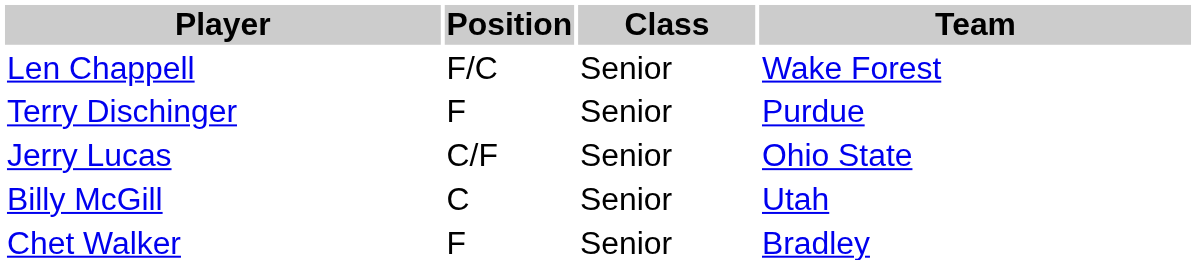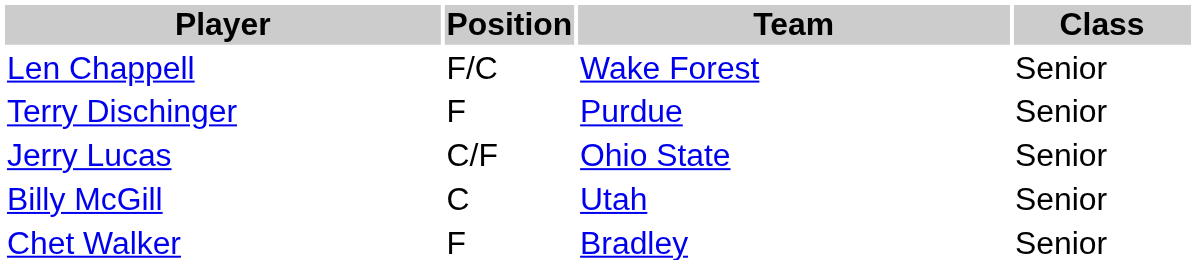 <table style="width:600px" "border:'1' 'solid' 'gray'">
 <tr>
 <th bgcolor="#CCCCCC" style="width:40%">Player</th>
 <th bgcolor="#CCCCCC" style="width:4%">Position</th>
+<th bgcolor="#CCCCCC" style="width:40%">Team</th>
 <th bgcolor="#CCCCCC" style="width:16%">Class</th>
-<th bgcolor="#CCCCCC" style="width:40%">Team</th>
 </tr>
 <tr>
 <td><a href='#'>Len Chappell</a></td>
 <td>F/C</td>
+<td><a href='#'>Wake Forest</a></td>
 <td>Senior</td>
-<td><a href='#'>Wake Forest</a></td>
 </tr>
 <tr>
 <td><a href='#'>Terry Dischinger</a></td>
 <td>F</td>
+<td><a href='#'>Purdue</a></td>
 <td>Senior</td>
-<td><a href='#'>Purdue</a></td>
 </tr>
 <tr>
 <td><a href='#'>Jerry Lucas</a></td>
 <td>C/F</td>
+<td><a href='#'>Ohio State</a></td>
 <td>Senior</td>
-<td><a href='#'>Ohio State</a></td>
 </tr>
 <tr>
 <td><a href='#'>Billy McGill</a></td>
 <td>C</td>
+<td><a href='#'>Utah</a></td>
 <td>Senior</td>
-<td><a href='#'>Utah</a></td>
 </tr>
 <tr>
 <td><a href='#'>Chet Walker</a></td>
 <td>F</td>
+<td><a href='#'>Bradley</a></td>
 <td>Senior</td>
-<td><a href='#'>Bradley</a></td>
 </tr>
 </table>
